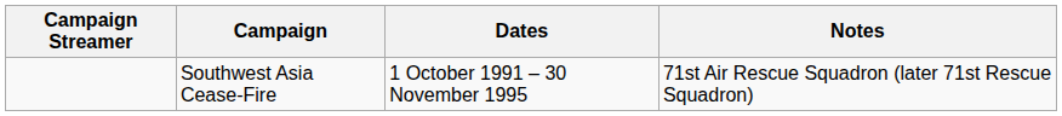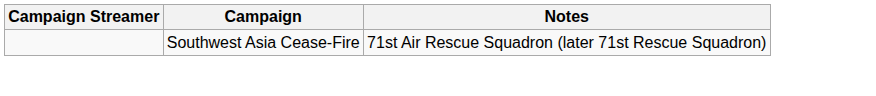 <table class="wikitable">
 <tr style="background:#efefef;">
 <th>Campaign Streamer</th>
 <th>Campaign</th>
-<th>Dates</th>
 <th>Notes</th>
 </tr>
 <tr>
 <td></td>
 <td>Southwest Asia Cease-Fire</td>
-<td>1 October 1991 – 30 November 1995</td>
 <td>71st Air Rescue Squadron (later 71st Rescue Squadron)</td>
 </tr>
 </table>
